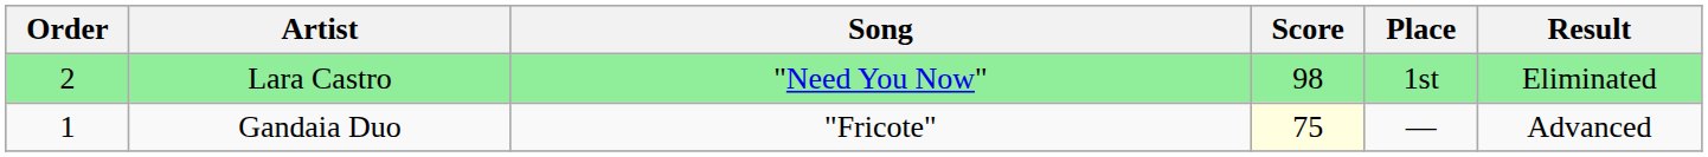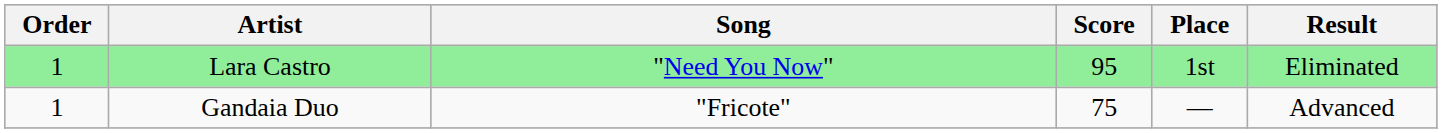 <table class="wikitable" style="text-align:center; width:70%;">
 <tr>
 <th scope="col" width="05%">Order</th>
 <th scope="col" width="17%">Artist</th>
 <th scope="col" width="33%">Song</th>
 <th scope="col" width="05%">Score</th>
 <th scope="col" width="05%">Place</th>
 <th scope="col" width="10%">Result</th>
 </tr>
 <tr bgcolor=90EE9B>
-<td>2</td>
+<td>1</td>
 <td>Lara Castro</td>
 <td>"<a href='#'>Need You Now</a>"</td>
-<td>98</td>
+<td>95</td>
 <td>1st</td>
 <td>Eliminated</td>
 </tr>
 <tr>
 <td>1</td>
 <td>Gandaia Duo</td>
 <td>"Fricote"</td>
-<td style="background: lightyellow;">75</td>
+<td>75</td>
 <td>—</td>
 <td>Advanced</td>
 </tr>
 </table>
